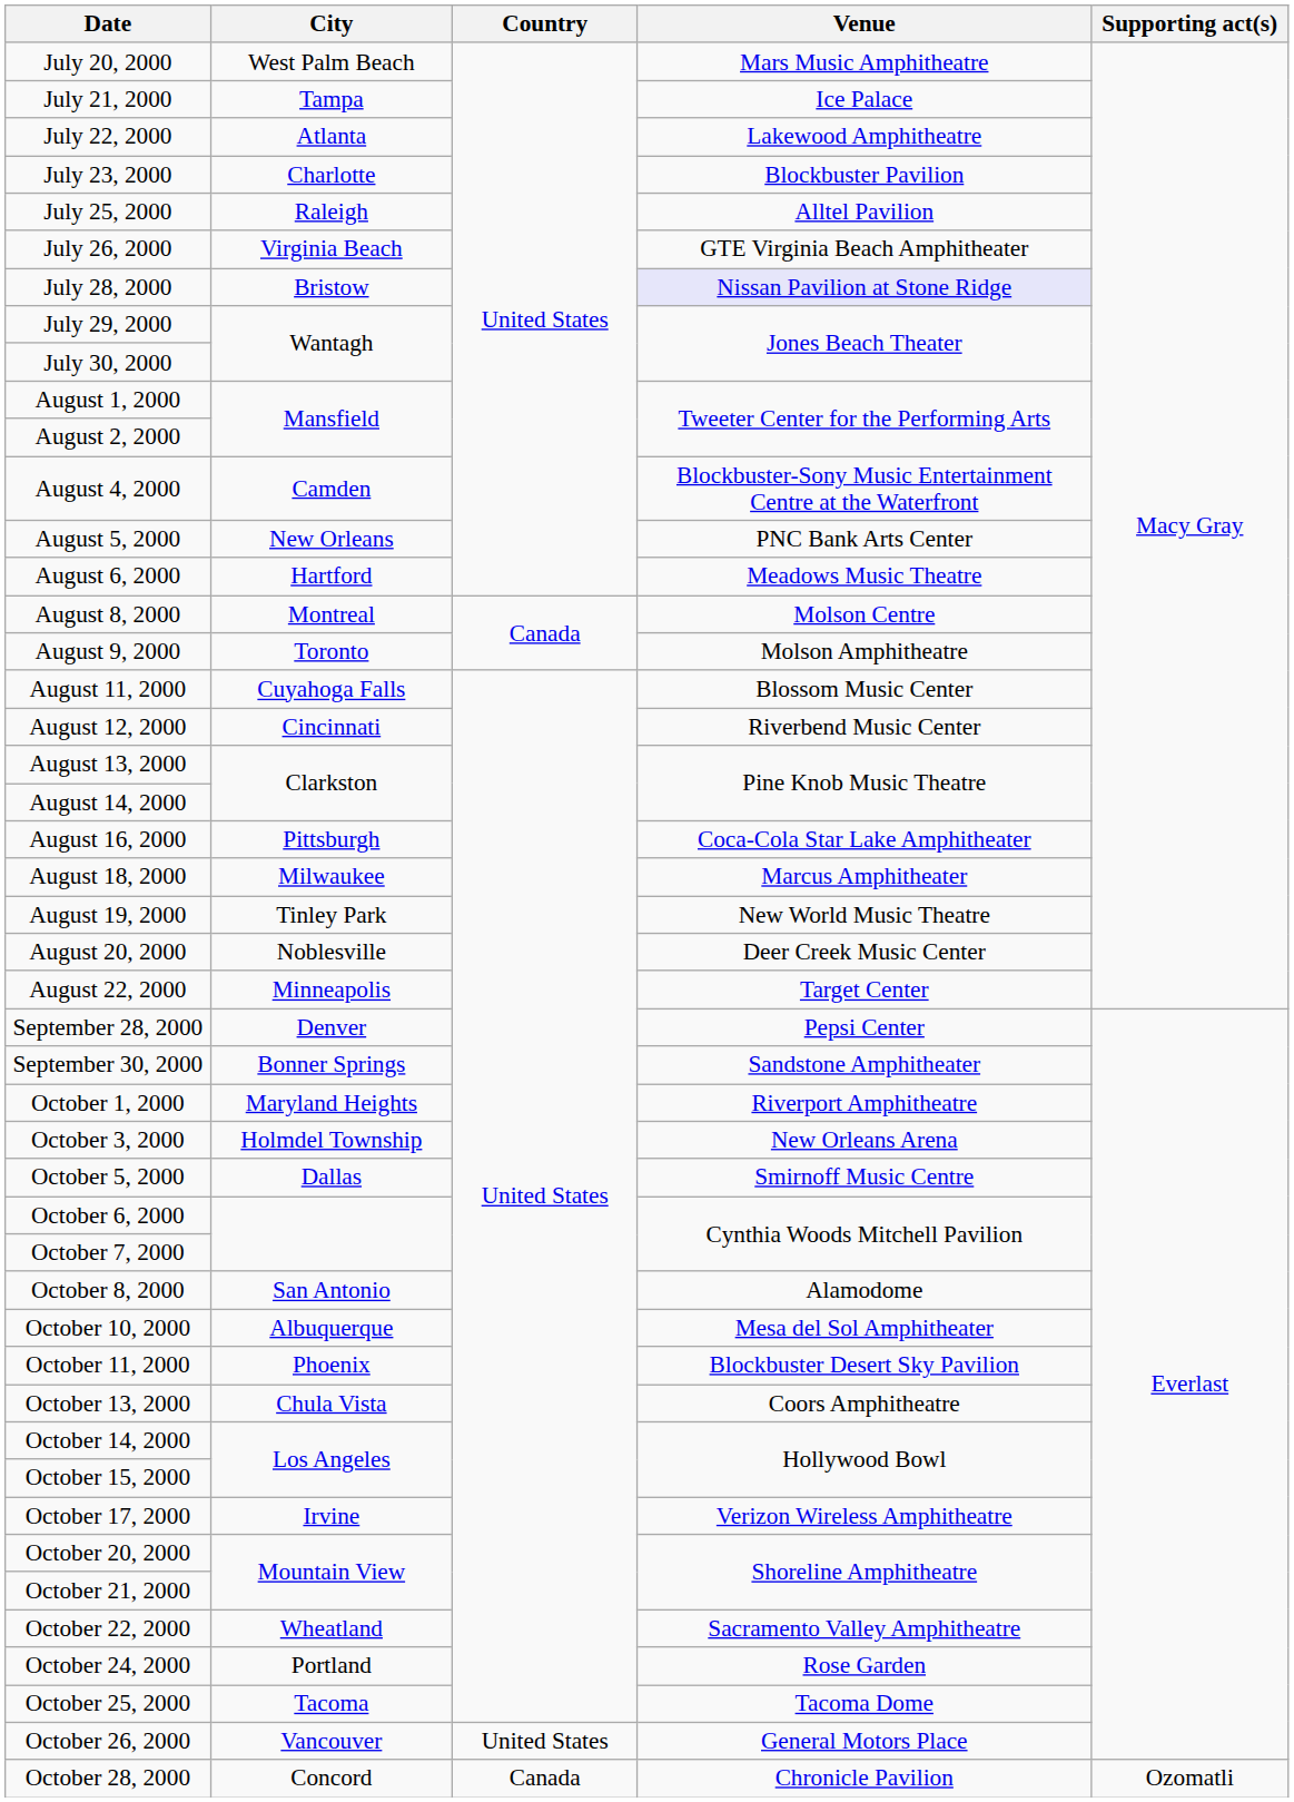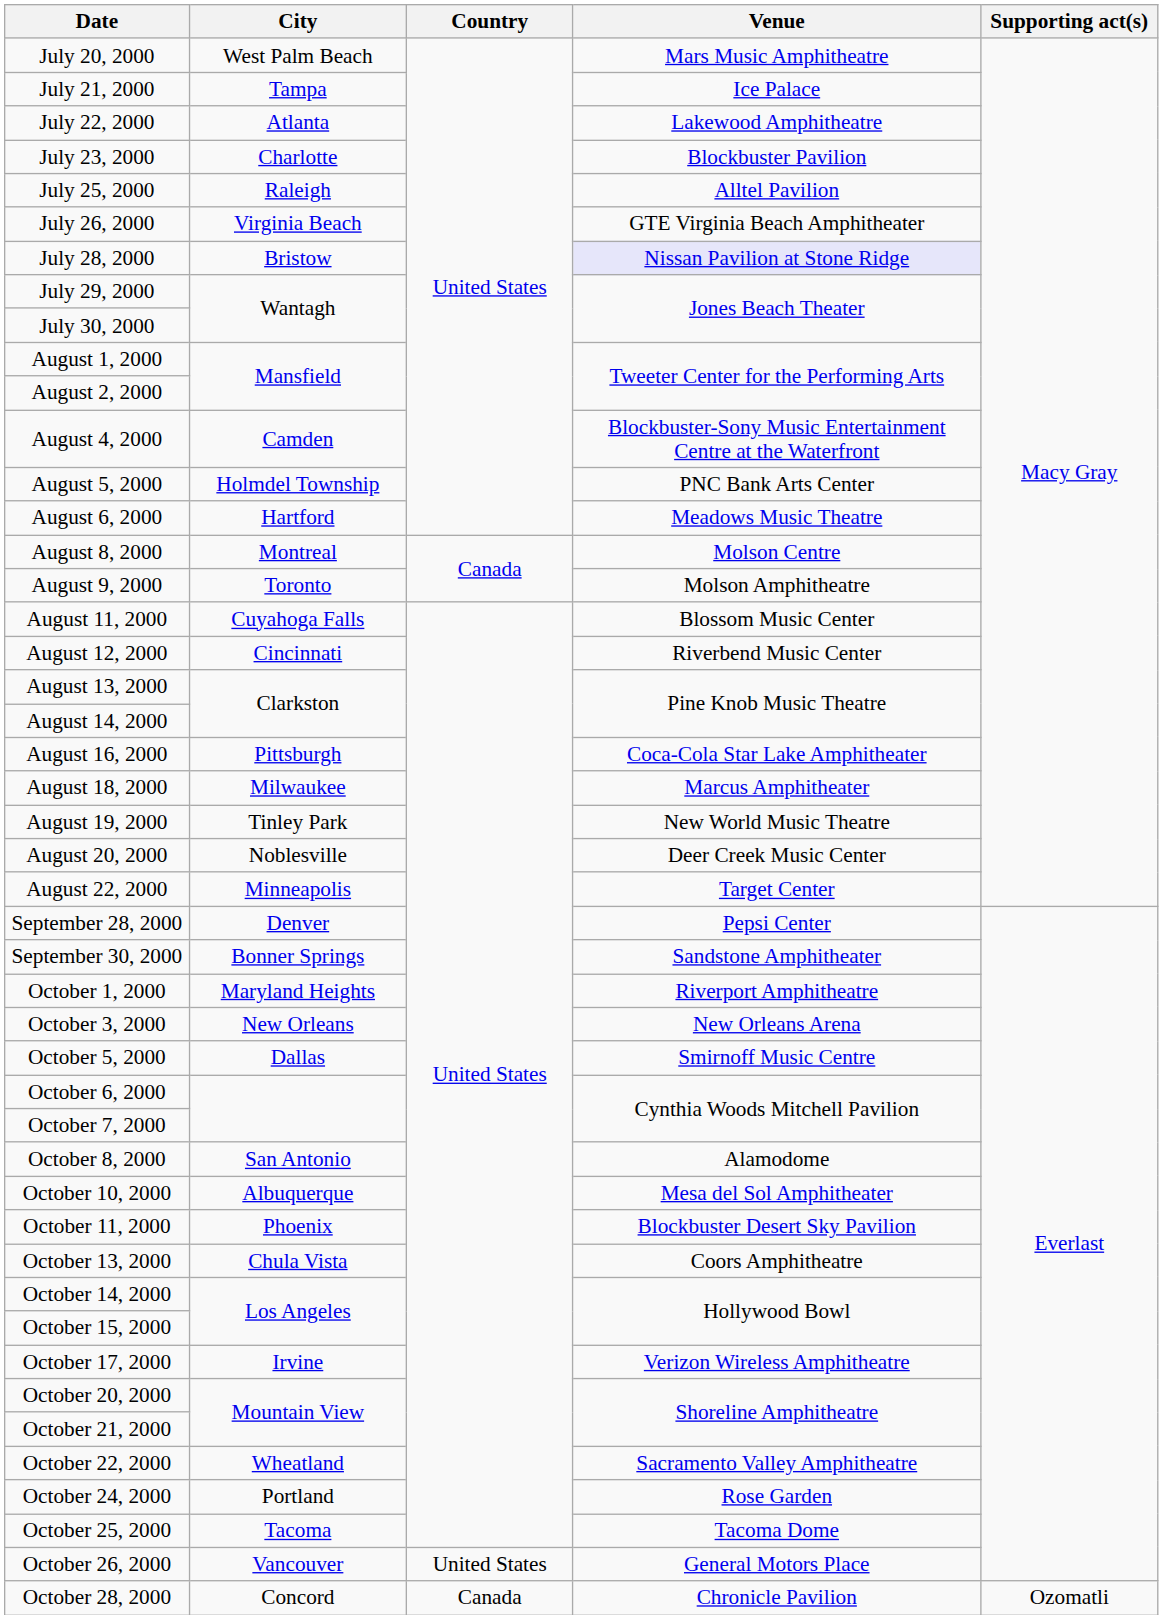 <table class="wikitable sortable plainrowheaders" style="text-align:center;">
 <tr>
 <th scope="col" style="width:11em;">Date</th>
 <th scope="col" style="width:13em;">City</th>
 <th scope="col" style="width:10em;">Country</th>
 <th scope="col" style="width:28em;">Venue</th>
 <th scope="col" style="width:10em;">Supporting act(s)</th>
 </tr>
 <tr>
 <td>July 20, 2000</td>
 <td>West Palm Beach</td>
 <td rowspan="14"><a href='#'>United States</a></td>
 <td><a href='#'>Mars Music Amphitheatre</a></td>
 <td rowspan="25"><a href='#'>Macy Gray</a></td>
 </tr>
 <tr>
 <td>July 21, 2000</td>
 <td><a href='#'>Tampa</a></td>
 <td><a href='#'>Ice Palace</a></td>
 </tr>
 <tr>
 <td>July 22, 2000</td>
 <td><a href='#'>Atlanta</a></td>
 <td><a href='#'>Lakewood Amphitheatre</a></td>
 </tr>
 <tr>
 <td>July 23, 2000</td>
 <td><a href='#'>Charlotte</a></td>
 <td><a href='#'>Blockbuster Pavilion</a></td>
 </tr>
 <tr>
 <td>July 25, 2000</td>
 <td><a href='#'>Raleigh</a></td>
 <td><a href='#'>Alltel Pavilion</a></td>
 </tr>
 <tr>
 <td>July 26, 2000</td>
 <td><a href='#'>Virginia Beach</a></td>
 <td>GTE Virginia Beach Amphitheater</td>
 </tr>
 <tr>
 <td>July 28, 2000</td>
 <td><a href='#'>Bristow</a></td>
 <td style="background: lavender;"><a href='#'>Nissan Pavilion at Stone Ridge</a></td>
 </tr>
 <tr>
 <td>July 29, 2000</td>
 <td rowspan="2">Wantagh</td>
 <td rowspan="2"><a href='#'>Jones Beach Theater</a></td>
 </tr>
 <tr>
 <td>July 30, 2000</td>
 </tr>
 <tr>
 <td>August 1, 2000</td>
 <td rowspan="2"><a href='#'>Mansfield</a></td>
 <td rowspan="2"><a href='#'>Tweeter Center for the Performing Arts</a></td>
 </tr>
 <tr>
 <td>August 2, 2000</td>
 </tr>
 <tr>
 <td>August 4, 2000</td>
 <td><a href='#'>Camden</a></td>
 <td><a href='#'>Blockbuster-Sony Music Entertainment Centre at the Waterfront</a></td>
 </tr>
 <tr>
 <td>August 5, 2000</td>
-<td><a href='#'>New Orleans</a></td>
+<td><a href='#'>Holmdel Township</a></td>
 <td>PNC Bank Arts Center</td>
 </tr>
 <tr>
 <td>August 6, 2000</td>
 <td><a href='#'>Hartford</a></td>
 <td><a href='#'>Meadows Music Theatre</a></td>
 </tr>
 <tr>
 <td>August 8, 2000</td>
 <td><a href='#'>Montreal</a></td>
 <td rowspan="2"><a href='#'>Canada</a></td>
 <td><a href='#'>Molson Centre</a></td>
 </tr>
 <tr>
 <td>August 9, 2000</td>
 <td><a href='#'>Toronto</a></td>
 <td>Molson Amphitheatre</td>
 </tr>
 <tr>
 <td>August 11, 2000</td>
 <td><a href='#'>Cuyahoga Falls</a></td>
 <td rowspan="28"><a href='#'>United States</a></td>
 <td>Blossom Music Center</td>
 </tr>
 <tr>
 <td>August 12, 2000</td>
 <td><a href='#'>Cincinnati</a></td>
 <td>Riverbend Music Center</td>
 </tr>
 <tr>
 <td>August 13, 2000</td>
 <td rowspan="2">Clarkston</td>
 <td rowspan="2">Pine Knob Music Theatre</td>
 </tr>
 <tr>
 <td>August 14, 2000</td>
 </tr>
 <tr>
 <td>August 16, 2000</td>
 <td><a href='#'>Pittsburgh</a></td>
 <td><a href='#'>Coca-Cola Star Lake Amphitheater</a></td>
 </tr>
 <tr>
 <td>August 18, 2000</td>
 <td><a href='#'>Milwaukee</a></td>
 <td><a href='#'>Marcus Amphitheater</a></td>
 </tr>
 <tr>
 <td>August 19, 2000</td>
 <td>Tinley Park</td>
 <td>New World Music Theatre</td>
 </tr>
 <tr>
 <td>August 20, 2000</td>
 <td>Noblesville</td>
 <td>Deer Creek Music Center</td>
 </tr>
 <tr>
 <td>August 22, 2000</td>
 <td><a href='#'>Minneapolis</a></td>
 <td><a href='#'>Target Center</a></td>
 </tr>
 <tr>
 <td>September 28, 2000</td>
 <td><a href='#'>Denver</a></td>
 <td><a href='#'>Pepsi Center</a></td>
 <td rowspan="20"><a href='#'>Everlast</a></td>
 </tr>
 <tr>
 <td>September 30, 2000</td>
 <td><a href='#'>Bonner Springs</a></td>
 <td><a href='#'>Sandstone Amphitheater</a></td>
 </tr>
 <tr>
 <td>October 1, 2000</td>
 <td><a href='#'>Maryland Heights</a></td>
 <td><a href='#'>Riverport Amphitheatre</a></td>
 </tr>
 <tr>
 <td>October 3, 2000</td>
-<td><a href='#'>Holmdel Township</a></td>
+<td><a href='#'>New Orleans</a></td>
 <td><a href='#'>New Orleans Arena</a></td>
 </tr>
 <tr>
 <td>October 5, 2000</td>
 <td><a href='#'>Dallas</a></td>
 <td><a href='#'>Smirnoff Music Centre</a></td>
 </tr>
 <tr>
 <td>October 6, 2000</td>
 <td rowspan="2"></td>
 <td rowspan="2">Cynthia Woods Mitchell Pavilion</td>
 </tr>
 <tr>
 <td>October 7, 2000</td>
 </tr>
 <tr>
 <td>October 8, 2000</td>
 <td><a href='#'>San Antonio</a></td>
 <td>Alamodome</td>
 </tr>
 <tr>
 <td>October 10, 2000</td>
 <td><a href='#'>Albuquerque</a></td>
 <td><a href='#'>Mesa del Sol Amphitheater</a></td>
 </tr>
 <tr>
 <td>October 11, 2000</td>
 <td><a href='#'>Phoenix</a></td>
 <td><a href='#'>Blockbuster Desert Sky Pavilion</a></td>
 </tr>
 <tr>
 <td>October 13, 2000</td>
 <td><a href='#'>Chula Vista</a></td>
 <td>Coors Amphitheatre</td>
 </tr>
 <tr>
 <td>October 14, 2000</td>
 <td rowspan="2"><a href='#'>Los Angeles</a></td>
 <td rowspan="2">Hollywood Bowl</td>
 </tr>
 <tr>
 <td>October 15, 2000</td>
 </tr>
 <tr>
 <td>October 17, 2000</td>
 <td><a href='#'>Irvine</a></td>
 <td><a href='#'>Verizon Wireless Amphitheatre</a></td>
 </tr>
 <tr>
 <td>October 20, 2000</td>
 <td rowspan="2"><a href='#'>Mountain View</a></td>
 <td rowspan="2"><a href='#'>Shoreline Amphitheatre</a></td>
 </tr>
 <tr>
 <td>October 21, 2000</td>
 </tr>
 <tr>
 <td>October 22, 2000</td>
 <td><a href='#'>Wheatland</a></td>
 <td><a href='#'>Sacramento Valley Amphitheatre</a></td>
 </tr>
 <tr>
 <td>October 24, 2000</td>
 <td>Portland</td>
 <td><a href='#'>Rose Garden</a></td>
 </tr>
 <tr>
 <td>October 25, 2000</td>
 <td><a href='#'>Tacoma</a></td>
 <td><a href='#'>Tacoma Dome</a></td>
 </tr>
 <tr>
 <td>October 26, 2000</td>
 <td><a href='#'>Vancouver</a></td>
 <td>United States</td>
 <td><a href='#'>General Motors Place</a></td>
 </tr>
 <tr>
 <td>October 28, 2000</td>
 <td>Concord</td>
 <td>Canada</td>
 <td><a href='#'>Chronicle Pavilion</a></td>
 <td>Ozomatli</td>
 </tr>
 </table>
